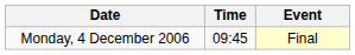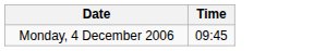 <table class = "wikitable" style="text-align:center;">
 <tr>
 <th width=220>Date</th>
 <th width=50>Time</th>
-<th width=100>Event</th>
 </tr>
 <tr>
 <td>Monday, 4 December 2006</td>
 <td>09:45</td>
-<td bgcolor=ffffcc>Final</td>
 </tr>
 </table>
